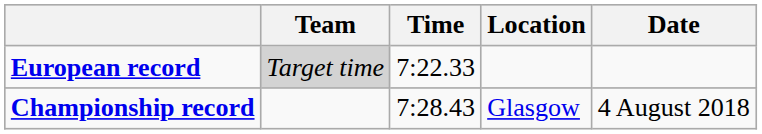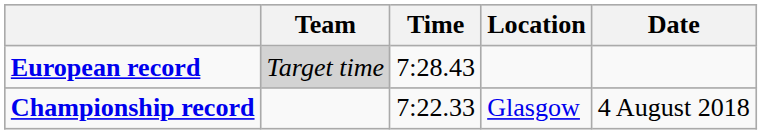 <table class=wikitable>
 <tr>
 <th></th>
 <th>Team</th>
 <th>Time</th>
 <th>Location</th>
 <th>Date</th>
 </tr>
 <tr>
 <td><strong><a href='#'>European record</a></strong></td>
 <td style="background: lightgrey;"><em>Target time</em></td>
-<td>7:22.33</td>
+<td>7:28.43</td>
 <td></td>
 <td></td>
 </tr>
 <tr>
 <td><strong><a href='#'>Championship record</a></strong></td>
 <td></td>
-<td>7:28.43</td>
+<td>7:22.33</td>
 <td><a href='#'>Glasgow</a></td>
 <td>4 August 2018</td>
 </tr>
 </table>
